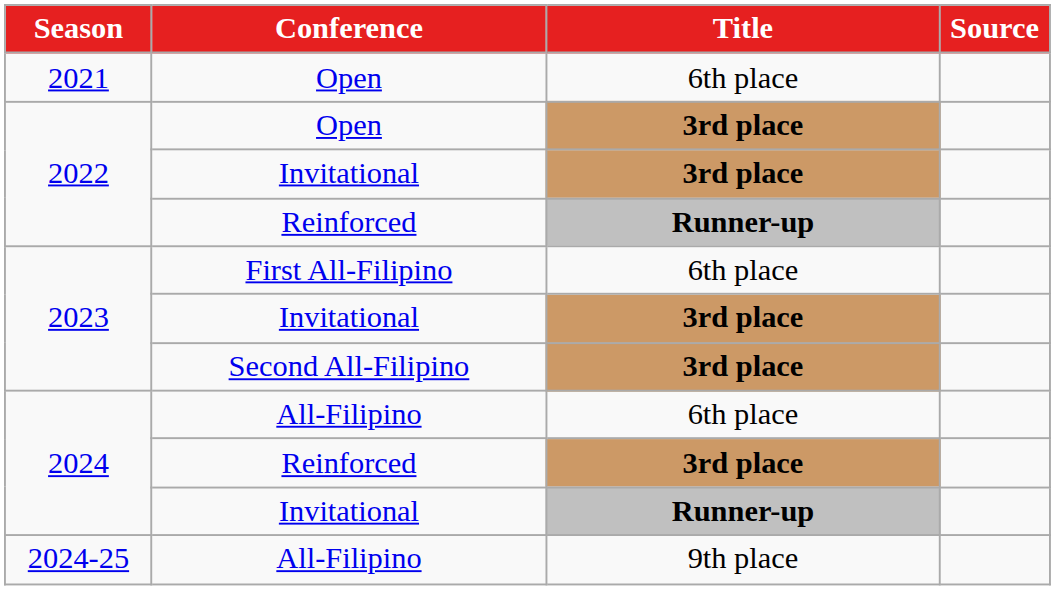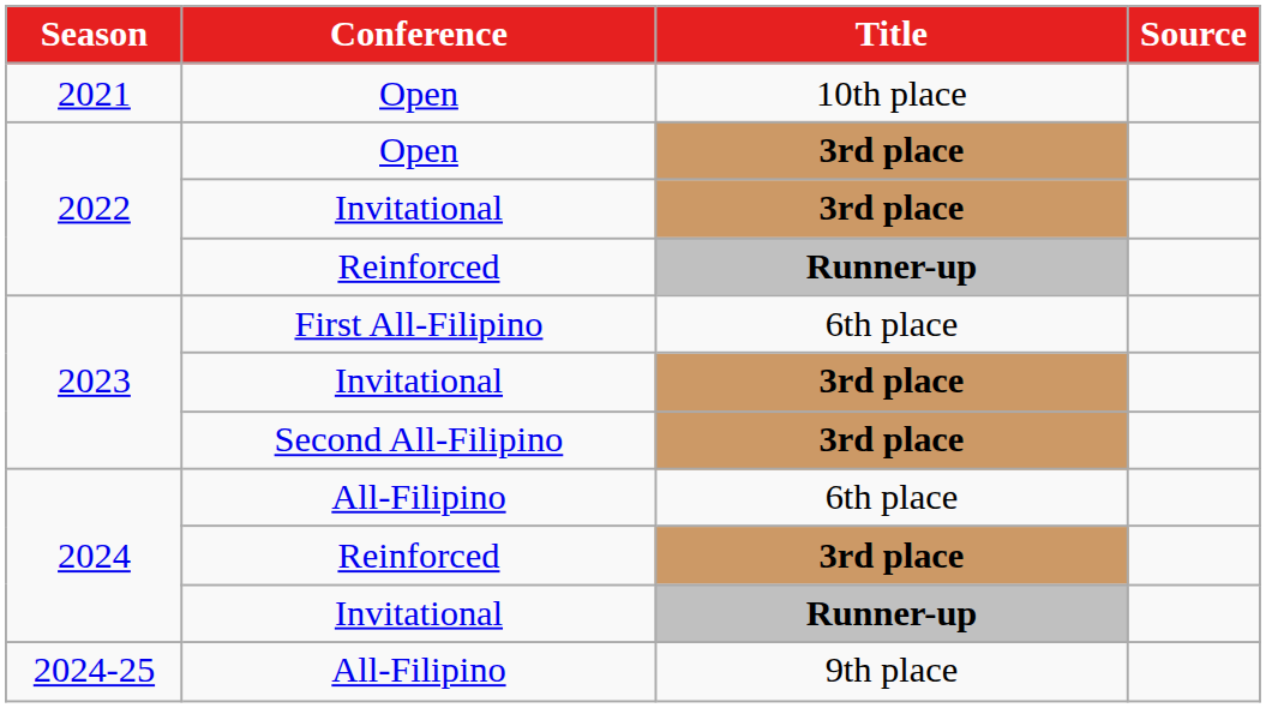 <table class="wikitable">
 <tr>
 <th width=70px style="background: #E62020; color: white; text-align: center"><strong>Season</strong></th>
 <th width=200px style="background: #E62020; color: White"><strong>Conference</strong></th>
 <th width=200px style="background: #E62020; color: White"><strong>Title</strong></th>
 <th width=50px style="background: #E62020; color: White"><strong>Source</strong></th>
 </tr>
 <tr align=center>
 <td rowspan=1><a href='#'>2021</a></td>
 <td><a href='#'>Open</a></td>
-<td>6th place</td>
+<td>10th place</td>
 <td></td>
 </tr>
 <tr align=center>
 <td rowspan=3><a href='#'>2022</a></td>
 <td><a href='#'>Open</a></td>
 <td style="background:#c96;"><strong>3rd place</strong></td>
 <td></td>
 </tr>
 <tr align=center>
 <td><a href='#'>Invitational</a></td>
 <td style="background:#c96;"><strong>3rd place</strong></td>
 <td></td>
 </tr>
 <tr align=center>
 <td><a href='#'>Reinforced</a></td>
 <td style="background:silver;"><strong>Runner-up</strong></td>
 <td></td>
 </tr>
 <tr align=center>
 <td rowspan=3><a href='#'>2023</a></td>
 <td><a href='#'>First All-Filipino</a></td>
 <td>6th place</td>
 <td></td>
 </tr>
 <tr align=center>
 <td><a href='#'>Invitational</a></td>
 <td style="background:#c96;"><strong>3rd place</strong></td>
 <td></td>
 </tr>
 <tr align=center>
 <td><a href='#'>Second All-Filipino</a></td>
 <td style="background:#c96;"><strong>3rd place</strong></td>
 <td></td>
 </tr>
 <tr align=center>
 <td rowspan=3><a href='#'>2024</a></td>
 <td><a href='#'>All-Filipino</a></td>
 <td>6th place</td>
 <td></td>
 </tr>
 <tr align=center>
 <td><a href='#'>Reinforced</a></td>
 <td style="background:#c96;"><strong>3rd place</strong></td>
 <td></td>
 </tr>
 <tr align=center>
 <td><a href='#'>Invitational</a></td>
 <td style="background:silver;"><strong>Runner-up</strong></td>
 <td></td>
 </tr>
 <tr align=center>
 <td rowspan=3><a href='#'>2024-25</a></td>
 <td><a href='#'>All-Filipino</a></td>
 <td>9th place</td>
 <td></td>
 </tr>
 </table>
